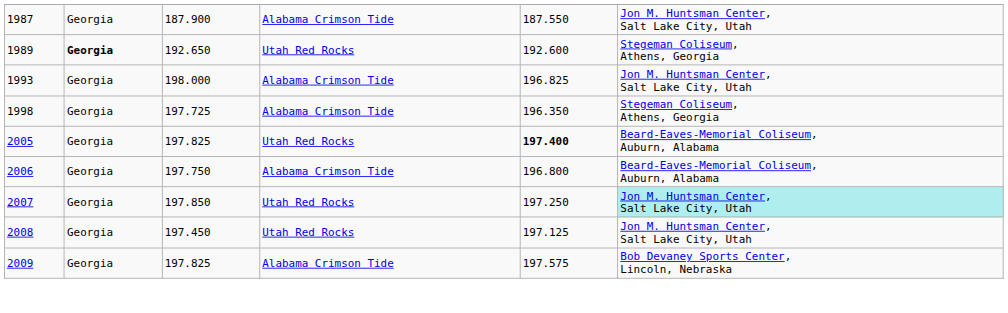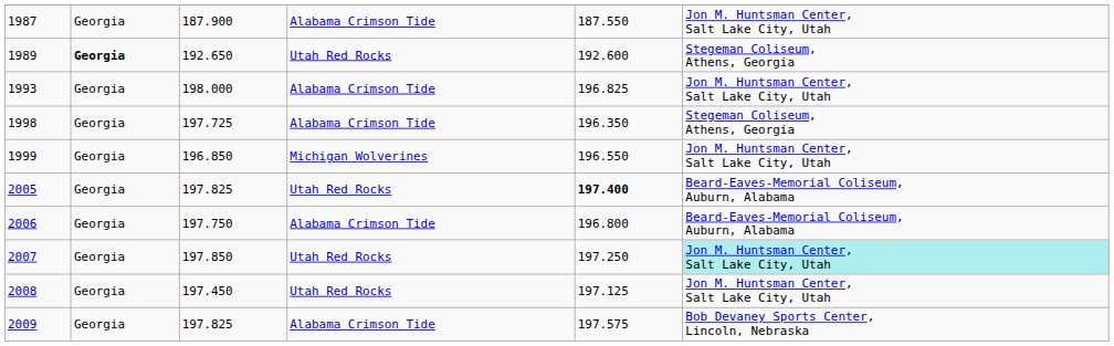 <table class="wikitable" width=60%>
 <tr>
 </tr>
 <tr>
 <td>1987</td>
 <td>Georgia</td>
 <td>187.900</td>
 <td><a href='#'>Alabama Crimson Tide</a></td>
 <td>187.550</td>
 <td><a href='#'>Jon M. Huntsman Center</a>, <br>Salt Lake City, Utah</td>
 </tr>
 <tr>
 <td>1989</td>
 <td><strong>Georgia</strong></td>
 <td>192.650</td>
 <td><a href='#'>Utah Red Rocks</a></td>
 <td>192.600</td>
 <td><a href='#'>Stegeman Coliseum</a>, <br>Athens, Georgia</td>
 </tr>
 <tr>
 <td>1993</td>
 <td>Georgia</td>
 <td>198.000</td>
 <td><a href='#'>Alabama Crimson Tide</a></td>
 <td>196.825</td>
 <td><a href='#'>Jon M. Huntsman Center</a>, <br>Salt Lake City, Utah</td>
 </tr>
 <tr>
 <td>1998</td>
 <td>Georgia</td>
 <td>197.725</td>
 <td><a href='#'>Alabama Crimson Tide</a></td>
 <td>196.350</td>
 <td><a href='#'>Stegeman Coliseum</a>, <br>Athens, Georgia</td>
+</tr>
+<tr>
+<td>1999</td>
+<td>Georgia</td>
+<td>196.850</td>
+<td><a href='#'>Michigan Wolverines</a></td>
+<td>196.550</td>
+<td><a href='#'>Jon M. Huntsman Center</a>, <br>Salt Lake City, Utah</td>
 </tr>
 <tr>
 <td><a href='#'>2005</a></td>
 <td>Georgia</td>
 <td>197.825</td>
 <td><a href='#'>Utah Red Rocks</a></td>
 <td><strong>197.400</strong></td>
 <td><a href='#'>Beard-Eaves-Memorial Coliseum</a>, <br>Auburn, Alabama</td>
 </tr>
 <tr>
 <td><a href='#'>2006</a></td>
 <td>Georgia</td>
 <td>197.750</td>
 <td><a href='#'>Alabama Crimson Tide</a></td>
 <td>196.800</td>
 <td><a href='#'>Beard-Eaves-Memorial Coliseum</a>, <br>Auburn, Alabama</td>
 </tr>
 <tr>
 <td><a href='#'>2007</a></td>
 <td>Georgia</td>
 <td>197.850</td>
 <td><a href='#'>Utah Red Rocks</a></td>
 <td>197.250</td>
 <td style="background: paleturquoise;"><a href='#'>Jon M. Huntsman Center</a>, <br>Salt Lake City, Utah</td>
 </tr>
 <tr>
 <td><a href='#'>2008</a></td>
 <td>Georgia</td>
 <td>197.450</td>
 <td><a href='#'>Utah Red Rocks</a></td>
 <td>197.125</td>
 <td><a href='#'>Jon M. Huntsman Center</a>, <br>Salt Lake City, Utah</td>
 </tr>
 <tr>
 <td><a href='#'>2009</a></td>
 <td>Georgia</td>
 <td>197.825</td>
 <td><a href='#'>Alabama Crimson Tide</a></td>
 <td>197.575</td>
 <td><a href='#'>Bob Devaney Sports Center</a>, <br>Lincoln, Nebraska</td>
 </tr>
 </table>
